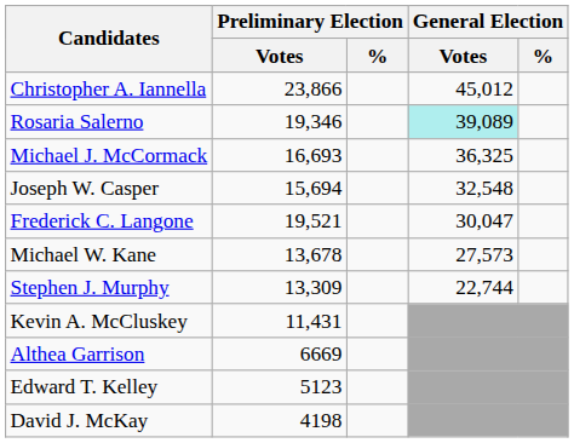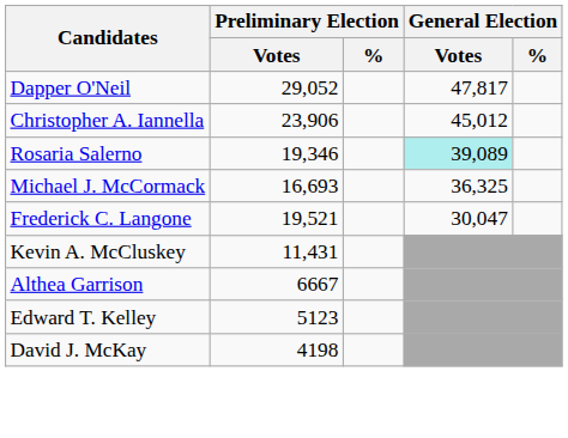 <table class=wikitable>
 <tr>
 <th colspan=1 rowspan=2><strong>Candidates</strong></th>
 <th colspan=2><strong>Preliminary Election</strong></th>
 <th colspan=2><strong>General Election</strong></th>
 </tr>
 <tr>
 <th>Votes</th>
 <th>%</th>
 <th>Votes</th>
 <th>%</th>
 </tr>
 <tr>
+<td><a href='#'>Dapper O'Neil</a></td>
+<td align="right">29,052</td>
+<td align="right"></td>
+<td align="right">47,817</td>
+<td align="right"></td>
+</tr>
+<tr>
 <td><a href='#'>Christopher A. Iannella</a></td>
-<td align="right">23,866</td>
+<td align="right">23,906</td>
 <td align="right"></td>
 <td align="right">45,012</td>
 <td align="right"></td>
 </tr>
 <tr>
 <td><a href='#'>Rosaria Salerno</a></td>
 <td align="right">19,346</td>
 <td align="right"></td>
 <td align="right" style="background: paleturquoise;">39,089</td>
 <td align="right"></td>
 </tr>
 <tr>
 <td><a href='#'>Michael J. McCormack</a></td>
 <td align="right">16,693</td>
 <td align="right"></td>
 <td align="right">36,325</td>
 <td align="right"></td>
 </tr>
 <tr>
-<td>Joseph W. Casper</td>
-<td align="right">15,694</td>
-<td align="right"></td>
-<td align="right">32,548</td>
-<td align="right"></td>
-</tr>
-<tr>
 <td><a href='#'>Frederick C. Langone</a></td>
 <td align="right">19,521</td>
 <td align="right"></td>
 <td align="right">30,047</td>
-<td align="right"></td>
-</tr>
-<tr>
-<td>Michael W. Kane</td>
-<td align="right">13,678</td>
-<td align="right"></td>
-<td align="right">27,573</td>
-<td align="right"></td>
-</tr>
-<tr>
-<td><a href='#'>Stephen J. Murphy</a></td>
-<td align="right">13,309</td>
-<td align="right"></td>
-<td align="right">22,744</td>
 <td align="right"></td>
 </tr>
 <tr>
 <td>Kevin A. McCluskey</td>
 <td align="right">11,431</td>
 <td align="right"></td>
 <td colspan=2 bgcolor=darkgray> </td>
 </tr>
 <tr>
 <td><a href='#'>Althea Garrison</a></td>
-<td align="right">6669</td>
+<td align="right">6667</td>
 <td align="right"></td>
 <td colspan=2 bgcolor=darkgray> </td>
 </tr>
 <tr>
 <td>Edward T. Kelley</td>
 <td align="right">5123</td>
 <td align="right"></td>
 <td colspan=2 bgcolor=darkgray> </td>
 </tr>
 <tr>
 <td>David J. McKay</td>
 <td align="right">4198</td>
 <td align="right"></td>
 <td colspan=2 bgcolor=darkgray> </td>
 </tr>
 </table>
